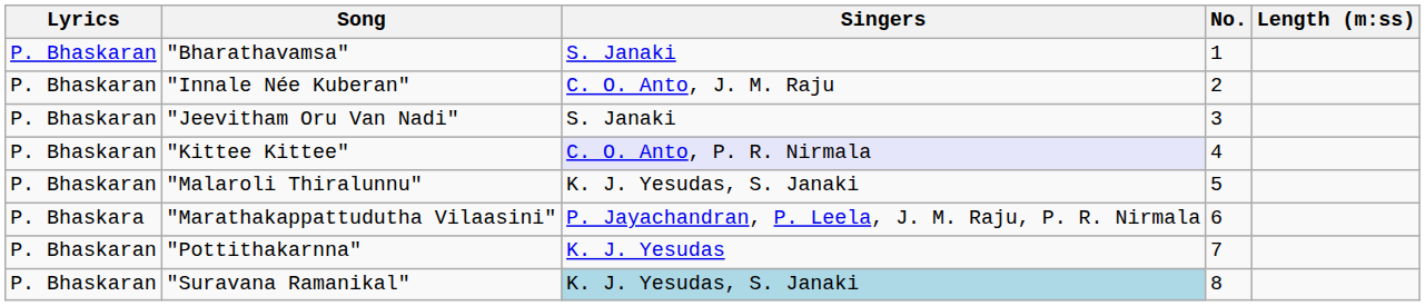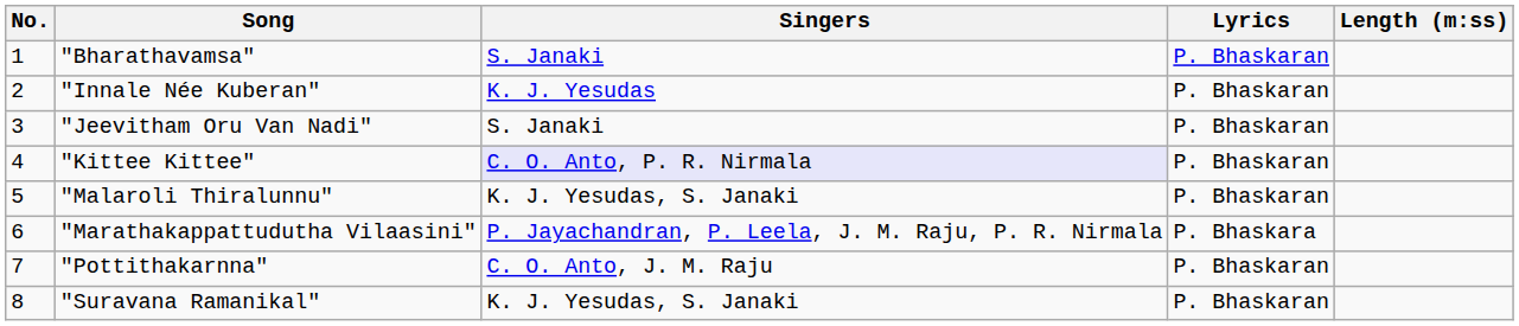 <table class="wikitable" style="font-size:95%;">
 <tr>
-<th>Lyrics</th>
+<th>No.</th>
 <th>Song</th>
 <th>Singers</th>
-<th>No.</th>
+<th>Lyrics</th>
 <th>Length (m:ss)</th>
 </tr>
 <tr>
-<td><a href='#'>P. Bhaskaran</a></td>
+<td>1</td>
 <td>"Bharathavamsa"</td>
 <td><a href='#'>S. Janaki</a></td>
-<td>1</td>
+<td><a href='#'>P. Bhaskaran</a></td>
 <td></td>
 </tr>
 <tr>
+<td>2</td>
+<td>"Innale Née Kuberan"</td>
+<td><a href='#'>K. J. Yesudas</a></td>
 <td>P. Bhaskaran</td>
-<td>"Innale Née Kuberan"</td>
-<td><a href='#'>C. O. Anto</a>, J. M. Raju</td>
-<td>2</td>
 <td></td>
 </tr>
 <tr>
-<td>P. Bhaskaran</td>
+<td>3</td>
 <td>"Jeevitham Oru Van Nadi"</td>
 <td>S. Janaki</td>
-<td>3</td>
+<td>P. Bhaskaran</td>
 <td></td>
 </tr>
 <tr>
-<td>P. Bhaskaran</td>
+<td>4</td>
 <td>"Kittee Kittee"</td>
 <td style="background: lavender;"><a href='#'>C. O. Anto</a>, P. R. Nirmala</td>
-<td>4</td>
+<td>P. Bhaskaran</td>
 <td></td>
 </tr>
 <tr>
-<td>P. Bhaskaran</td>
+<td>5</td>
 <td>"Malaroli Thiralunnu"</td>
 <td>K. J. Yesudas, S. Janaki</td>
-<td>5</td>
+<td>P. Bhaskaran</td>
 <td></td>
 </tr>
 <tr>
-<td>P. Bhaskara</td>
+<td>6</td>
 <td>"Marathakappattudutha Vilaasini"</td>
 <td><a href='#'>P. Jayachandran</a>, <a href='#'>P. Leela</a>, J. M. Raju, P. R. Nirmala</td>
-<td>6</td>
+<td>P. Bhaskara</td>
 <td></td>
 </tr>
 <tr>
+<td>7</td>
+<td>"Pottithakarnna"</td>
+<td><a href='#'>C. O. Anto</a>, J. M. Raju</td>
 <td>P. Bhaskaran</td>
-<td>"Pottithakarnna"</td>
-<td><a href='#'>K. J. Yesudas</a></td>
-<td>7</td>
 <td></td>
 </tr>
 <tr>
+<td>8</td>
+<td>"Suravana Ramanikal"</td>
+<td>K. J. Yesudas, S. Janaki</td>
 <td>P. Bhaskaran</td>
-<td>"Suravana Ramanikal"</td>
-<td style="background: lightblue;">K. J. Yesudas, S. Janaki</td>
-<td>8</td>
 <td></td>
 </tr>
 </table>
